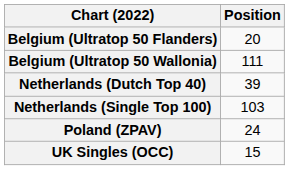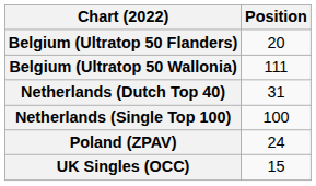 <table class="wikitable sortable plainrowheaders" style="text-align:center">
 <tr>
 <th scope="col">Chart (2022)</th>
 <th scope="col">Position</th>
 </tr>
 <tr>
 <th scope="row">Belgium (Ultratop 50 Flanders)</th>
 <td>20</td>
 </tr>
 <tr>
 <th scope="row">Belgium (Ultratop 50 Wallonia)</th>
 <td>111</td>
 </tr>
 <tr>
 <th scope="row">Netherlands (Dutch Top 40)</th>
-<td>39</td>
+<td>31</td>
 </tr>
 <tr>
 <th scope="row">Netherlands (Single Top 100)</th>
-<td>103</td>
+<td>100</td>
 </tr>
 <tr>
 <th scope="row">Poland (ZPAV)</th>
 <td>24</td>
 </tr>
 <tr>
 <th scope="row">UK Singles (OCC)</th>
 <td>15</td>
 </tr>
 </table>
